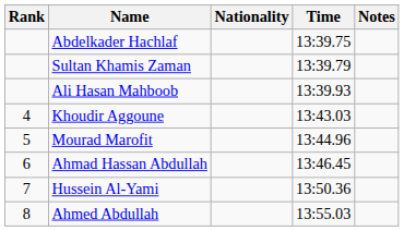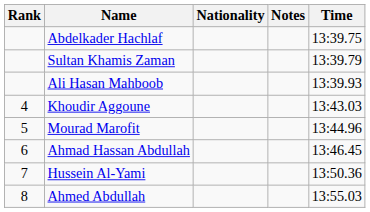 <table class="wikitable sortable" style="text-align:center">
 <tr>
 <th>Rank</th>
 <th>Name</th>
 <th>Nationality</th>
+<th>Notes</th>
 <th>Time</th>
-<th>Notes</th>
 </tr>
 <tr>
 <td></td>
 <td align=left><a href='#'>Abdelkader Hachlaf</a></td>
 <td align=left></td>
+<td></td>
 <td>13:39.75</td>
-<td></td>
 </tr>
 <tr>
 <td></td>
 <td align=left><a href='#'>Sultan Khamis Zaman</a></td>
 <td align=left></td>
+<td></td>
 <td>13:39.79</td>
-<td></td>
 </tr>
 <tr>
 <td></td>
 <td align=left><a href='#'>Ali Hasan Mahboob</a></td>
 <td align=left></td>
+<td></td>
 <td>13:39.93</td>
-<td></td>
 </tr>
 <tr>
 <td>4</td>
 <td align=left><a href='#'>Khoudir Aggoune</a></td>
 <td align=left></td>
+<td></td>
 <td>13:43.03</td>
-<td></td>
 </tr>
 <tr>
 <td>5</td>
 <td align=left><a href='#'>Mourad Marofit</a></td>
 <td align=left></td>
+<td></td>
 <td>13:44.96</td>
-<td></td>
 </tr>
 <tr>
 <td>6</td>
 <td align=left><a href='#'>Ahmad Hassan Abdullah</a></td>
 <td align=left></td>
+<td></td>
 <td>13:46.45</td>
-<td></td>
 </tr>
 <tr>
 <td>7</td>
 <td align=left><a href='#'>Hussein Al-Yami</a></td>
 <td align=left></td>
+<td></td>
 <td>13:50.36</td>
-<td></td>
 </tr>
 <tr>
 <td>8</td>
 <td align=left><a href='#'>Ahmed Abdullah</a></td>
 <td align=left></td>
+<td></td>
 <td>13:55.03</td>
-<td></td>
 </tr>
 </table>
